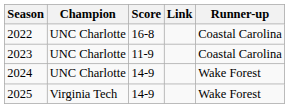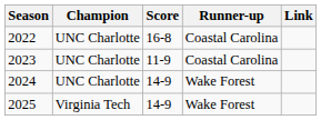 <table class="wikitable">
 <tr>
 <th>Season</th>
 <th>Champion</th>
 <th>Score</th>
+<th>Runner-up</th>
 <th>Link</th>
-<th>Runner-up</th>
 </tr>
 <tr>
 <td>2022</td>
 <td>UNC Charlotte</td>
 <td>16-8</td>
+<td>Coastal Carolina</td>
 <td></td>
-<td>Coastal Carolina</td>
 </tr>
 <tr>
 <td>2023</td>
 <td>UNC Charlotte</td>
 <td>11-9</td>
+<td>Coastal Carolina</td>
 <td></td>
-<td>Coastal Carolina</td>
 </tr>
 <tr>
 <td>2024</td>
 <td>UNC Charlotte</td>
 <td>14-9</td>
+<td>Wake Forest</td>
 <td></td>
-<td>Wake Forest</td>
 </tr>
 <tr>
 <td>2025</td>
 <td>Virginia Tech</td>
 <td>14-9</td>
+<td>Wake Forest</td>
 <td></td>
-<td>Wake Forest</td>
 </tr>
 </table>
